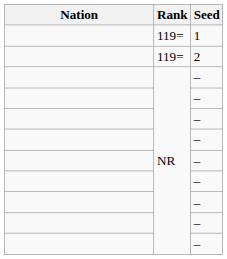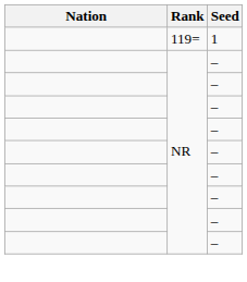 <table class="wikitable">
 <tr>
 <th width="175">Nation</th>
 <th>Rank</th>
 <th>Seed</th>
 </tr>
 <tr>
 <td></td>
 <td>119=</td>
 <td>1</td>
-</tr>
-<tr>
-<td></td>
-<td>119=</td>
-<td>2</td>
 </tr>
 <tr>
 <td></td>
 <td rowspan=9>NR</td>
 <td>–</td>
 </tr>
 <tr>
 <td></td>
 <td>–</td>
 </tr>
 <tr>
 <td></td>
 <td>–</td>
 </tr>
 <tr>
 <td></td>
 <td>–</td>
 </tr>
 <tr>
 <td></td>
 <td>–</td>
 </tr>
 <tr>
 <td></td>
 <td>–</td>
 </tr>
 <tr>
 <td></td>
 <td>–</td>
 </tr>
 <tr>
 <td></td>
 <td>–</td>
 </tr>
 <tr>
 <td></td>
 <td>–</td>
 </tr>
 </table>
